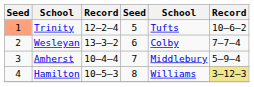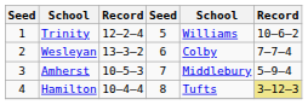 <table class="wikitable">
 <tr>
 <th>Seed</th>
 <th>School</th>
 <th>Record</th>
 <th>Seed</th>
 <th>School</th>
 <th>Record</th>
 </tr>
 <tr>
-<td align=center style="background: lightsalmon;">1</td>
+<td align=center>1</td>
 <td><a href='#'>Trinity</a></td>
 <td>12–2–4</td>
 <td align=center>5</td>
-<td><a href='#'>Tufts</a></td>
+<td><a href='#'>Williams</a></td>
 <td>10–6–2</td>
 </tr>
 <tr>
 <td align=center>2</td>
 <td><a href='#'>Wesleyan</a></td>
 <td>13–3–2</td>
 <td align=center>6</td>
 <td><a href='#'>Colby</a></td>
 <td>7–7–4</td>
 </tr>
 <tr>
 <td align=center>3</td>
 <td><a href='#'>Amherst</a></td>
-<td>10–4–4</td>
+<td>10–5–3</td>
 <td align=center>7</td>
 <td><a href='#'>Middlebury</a></td>
 <td>5–9–4</td>
 </tr>
 <tr>
 <td align=center>4</td>
 <td><a href='#'>Hamilton</a></td>
-<td>10–5–3</td>
+<td>10–4–4</td>
 <td align=center>8</td>
-<td><a href='#'>Williams</a></td>
+<td><a href='#'>Tufts</a></td>
 <td style="background: khaki;">3–12–3</td>
 </tr>
 <tr>
 </tr>
 </table>
